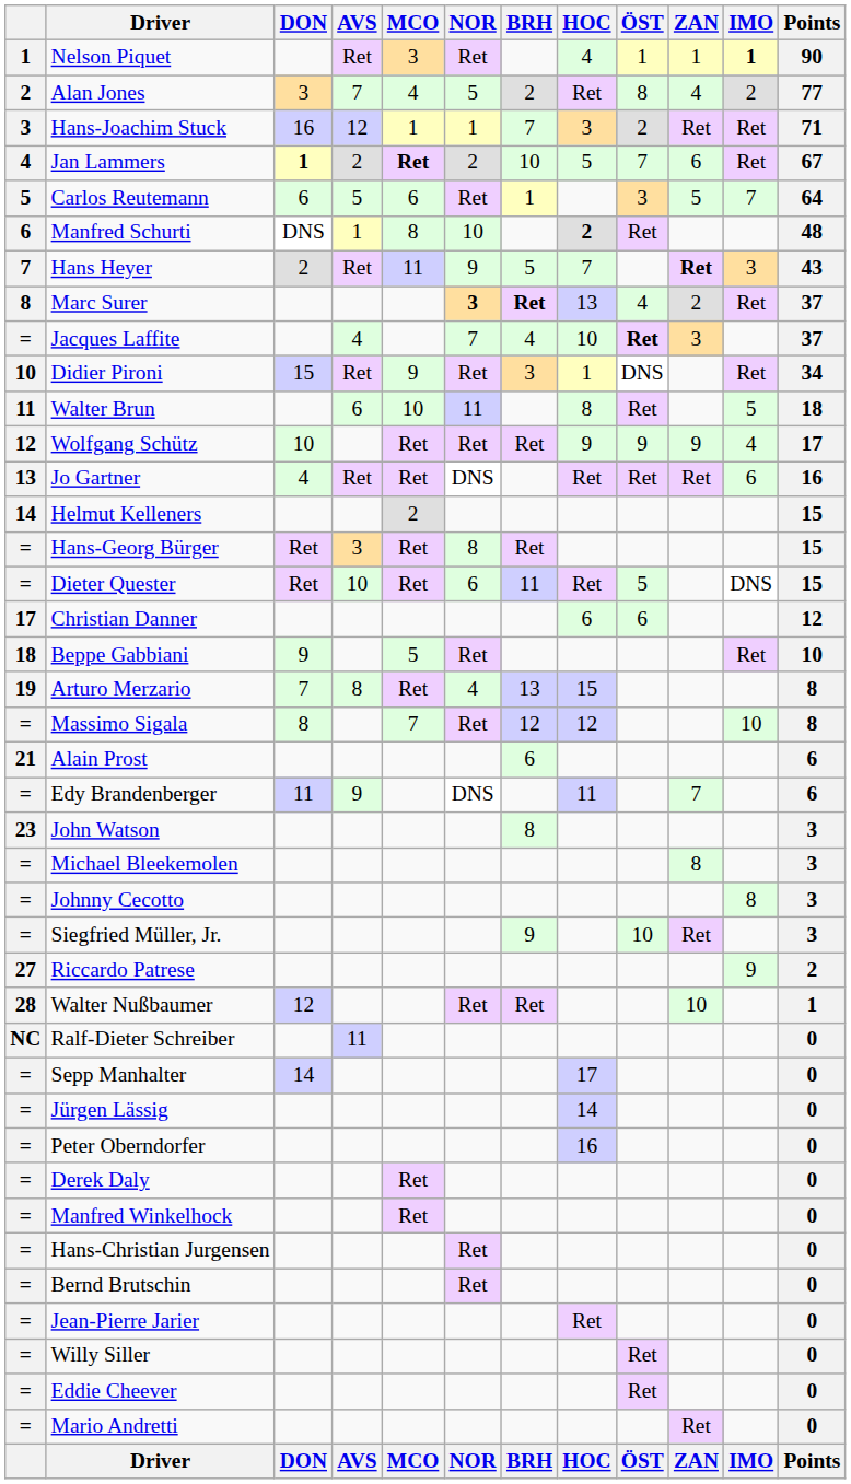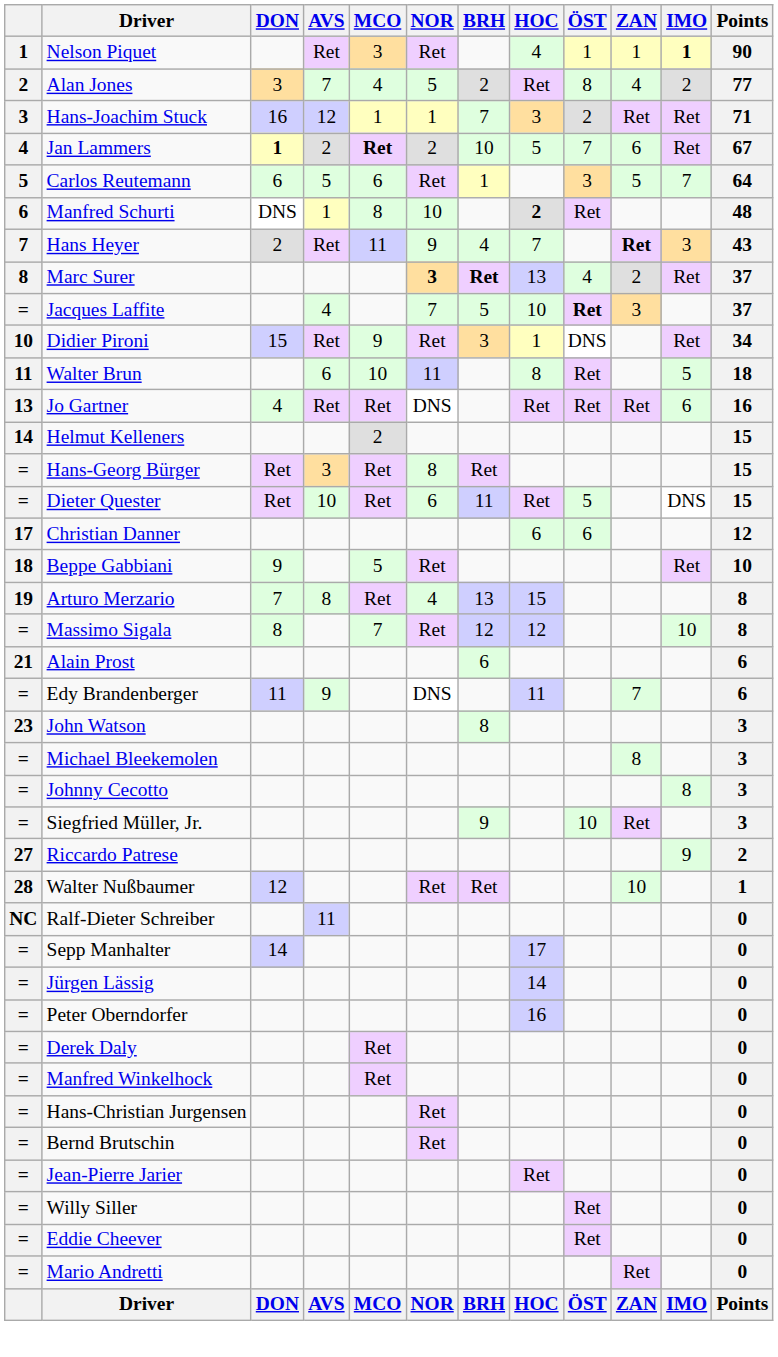 <table class="wikitable" style="font-size:85%; text-align:center">
 <tr style="background:#f9f9f9" valign="top">
 <th valign="middle"></th>
 <th valign="middle">Driver</th>
 <th><a href='#'>DON</a><br></th>
 <th><a href='#'>AVS</a><br></th>
 <th><a href='#'>MCO</a><br></th>
 <th><a href='#'>NOR</a><br></th>
 <th><a href='#'>BRH</a><br></th>
 <th><a href='#'>HOC</a><br></th>
 <th><a href='#'>ÖST</a><br></th>
 <th><a href='#'>ZAN</a><br></th>
 <th><a href='#'>IMO</a><br></th>
 <th valign="middle">Points</th>
 </tr>
 <tr>
 <th>1</th>
 <td align="left"> <a href='#'>Nelson Piquet</a></td>
 <td></td>
 <td style="background:#efcfff;">Ret</td>
 <td style="background:#ffdf9f;">3</td>
 <td style="background:#efcfff;">Ret</td>
 <td></td>
 <td style="background:#dfffdf;">4</td>
 <td style="background:#ffffbf;">1</td>
 <td style="background:#ffffbf;">1</td>
 <td style="background:#ffffbf;"><strong>1</strong></td>
 <th>90</th>
 </tr>
 <tr>
 <th>2</th>
 <td align="left"> <a href='#'>Alan Jones</a></td>
 <td style="background:#ffdf9f;">3</td>
 <td style="background:#dfffdf;">7</td>
 <td style="background:#dfffdf;">4</td>
 <td style="background:#dfffdf;">5</td>
 <td style="background:#dfdfdf;">2</td>
 <td style="background:#efcfff;">Ret</td>
 <td style="background:#dfffdf;">8</td>
 <td style="background:#dfffdf;">4</td>
 <td style="background:#dfdfdf;">2</td>
 <th>77</th>
 </tr>
 <tr>
 <th>3</th>
 <td align="left"> <a href='#'>Hans-Joachim Stuck</a></td>
 <td style="background:#cfcfff;">16</td>
 <td style="background:#cfcfff;">12</td>
 <td style="background:#ffffbf;">1</td>
 <td style="background:#ffffbf;">1</td>
 <td style="background:#dfffdf;">7</td>
 <td style="background:#ffdf9f;">3</td>
 <td style="background:#dfdfdf;">2</td>
 <td style="background:#efcfff;">Ret</td>
 <td style="background:#efcfff;">Ret</td>
 <th>71</th>
 </tr>
 <tr>
 <th>4</th>
 <td align="left"> <a href='#'>Jan Lammers</a></td>
 <td style="background:#ffffbf;"><strong>1</strong></td>
 <td style="background:#dfdfdf;">2</td>
 <td style="background:#efcfff;"><strong>Ret</strong></td>
 <td style="background:#dfdfdf;">2</td>
 <td style="background:#dfffdf;">10</td>
 <td style="background:#dfffdf;">5</td>
 <td style="background:#dfffdf;">7</td>
 <td style="background:#dfffdf;">6</td>
 <td style="background:#efcfff;">Ret</td>
 <th>67</th>
 </tr>
 <tr>
 <th>5</th>
 <td align="left"> <a href='#'>Carlos Reutemann</a></td>
 <td style="background:#dfffdf;">6</td>
 <td style="background:#dfffdf;">5</td>
 <td style="background:#dfffdf;">6</td>
 <td style="background:#efcfff;">Ret</td>
 <td style="background:#ffffbf;">1</td>
 <td></td>
 <td style="background:#ffdf9f;">3</td>
 <td style="background:#dfffdf;">5</td>
 <td style="background:#dfffdf;">7</td>
 <th>64</th>
 </tr>
 <tr>
 <th>6</th>
 <td align="left"> <a href='#'>Manfred Schurti</a></td>
 <td style="background:#ffffff;">DNS</td>
 <td style="background:#ffffbf;">1</td>
 <td style="background:#dfffdf;">8</td>
 <td style="background:#dfffdf;">10</td>
 <td></td>
 <td style="background:#dfdfdf;"><strong>2</strong></td>
 <td style="background:#efcfff;">Ret</td>
 <td></td>
 <td></td>
 <th>48</th>
 </tr>
 <tr>
 <th>7</th>
 <td align="left"> <a href='#'>Hans Heyer</a></td>
 <td style="background:#dfdfdf;">2</td>
 <td style="background:#efcfff;">Ret</td>
 <td style="background:#cfcfff;">11</td>
 <td style="background:#dfffdf;">9</td>
-<td style="background:#dfffdf;">5</td>
+<td style="background:#dfffdf;">4</td>
 <td style="background:#dfffdf;">7</td>
 <td></td>
 <td style="background:#efcfff;"><strong>Ret</strong></td>
 <td style="background:#ffdf9f;">3</td>
 <th>43</th>
 </tr>
 <tr>
 <th>8</th>
 <td align="left"> <a href='#'>Marc Surer</a></td>
 <td></td>
 <td></td>
 <td></td>
 <td style="background:#ffdf9f;"><strong>3</strong></td>
 <td style="background:#efcfff;"><strong>Ret</strong></td>
 <td style="background:#cfcfff;">13</td>
 <td style="background:#dfffdf;">4</td>
 <td style="background:#dfdfdf;">2</td>
 <td style="background:#efcfff;">Ret</td>
 <th>37</th>
 </tr>
 <tr>
 <th>=</th>
 <td align="left"> <a href='#'>Jacques Laffite</a></td>
 <td></td>
 <td style="background:#dfffdf;">4</td>
 <td></td>
 <td style="background:#dfffdf;">7</td>
-<td style="background:#dfffdf;">4</td>
+<td style="background:#dfffdf;">5</td>
 <td style="background:#dfffdf;">10</td>
 <td style="background:#efcfff;"><strong>Ret</strong></td>
 <td style="background:#ffdf9f;">3</td>
 <td></td>
 <th>37</th>
 </tr>
 <tr>
 <th>10</th>
 <td align="left"> <a href='#'>Didier Pironi</a></td>
 <td style="background:#cfcfff;">15</td>
 <td style="background:#efcfff;">Ret</td>
 <td style="background:#dfffdf;">9</td>
 <td style="background:#efcfff;">Ret</td>
 <td style="background:#ffdf9f;">3</td>
 <td style="background:#ffffbf;">1</td>
 <td style="background:#ffffff;">DNS</td>
 <td></td>
 <td style="background:#efcfff;">Ret</td>
 <th>34</th>
 </tr>
 <tr>
 <th>11</th>
 <td align="left"> <a href='#'>Walter Brun</a></td>
 <td></td>
 <td style="background:#dfffdf;">6</td>
 <td style="background:#dfffdf;">10</td>
 <td style="background:#cfcfff;">11</td>
 <td></td>
 <td style="background:#dfffdf;">8</td>
 <td style="background:#efcfff;">Ret</td>
 <td></td>
 <td style="background:#dfffdf;">5</td>
 <th>18</th>
-</tr>
-<tr>
-<th>12</th>
-<td align="left"> <a href='#'>Wolfgang Schütz</a></td>
-<td style="background:#dfffdf;">10</td>
-<td></td>
-<td style="background:#efcfff;">Ret</td>
-<td style="background:#efcfff;">Ret</td>
-<td style="background:#efcfff;">Ret</td>
-<td style="background:#dfffdf;">9</td>
-<td style="background:#dfffdf;">9</td>
-<td style="background:#dfffdf;">9</td>
-<td style="background:#dfffdf;">4</td>
-<th>17</th>
 </tr>
 <tr>
 <th>13</th>
 <td align="left"> <a href='#'>Jo Gartner</a></td>
 <td style="background:#dfffdf;">4</td>
 <td style="background:#efcfff;">Ret</td>
 <td style="background:#efcfff;">Ret</td>
 <td style="background:#ffffff;">DNS</td>
 <td></td>
 <td style="background:#efcfff;">Ret</td>
 <td style="background:#efcfff;">Ret</td>
 <td style="background:#efcfff;">Ret</td>
 <td style="background:#dfffdf;">6</td>
 <th>16</th>
 </tr>
 <tr>
 <th>14</th>
 <td align="left"> <a href='#'>Helmut Kelleners</a></td>
 <td></td>
 <td></td>
 <td style="background:#dfdfdf;">2</td>
 <td></td>
 <td></td>
 <td></td>
 <td></td>
 <td></td>
 <td></td>
 <th>15</th>
 </tr>
 <tr>
 <th>=</th>
 <td align="left"> <a href='#'>Hans-Georg Bürger</a></td>
 <td style="background:#efcfff;">Ret</td>
 <td style="background:#ffdf9f;">3</td>
 <td style="background:#efcfff;">Ret</td>
 <td style="background:#dfffdf;">8</td>
 <td style="background:#efcfff;">Ret</td>
 <td></td>
 <td></td>
 <td></td>
 <td></td>
 <th>15</th>
 </tr>
 <tr>
 <th>=</th>
 <td align="left"> <a href='#'>Dieter Quester</a></td>
 <td style="background:#efcfff;">Ret</td>
 <td style="background:#dfffdf;">10</td>
 <td style="background:#efcfff;">Ret</td>
 <td style="background:#dfffdf;">6</td>
 <td style="background:#cfcfff;">11</td>
 <td style="background:#efcfff;">Ret</td>
 <td style="background:#dfffdf;">5</td>
 <td></td>
 <td style="background:#ffffff;">DNS</td>
 <th>15</th>
 </tr>
 <tr>
 <th>17</th>
 <td align="left"> <a href='#'>Christian Danner</a></td>
 <td></td>
 <td></td>
 <td></td>
 <td></td>
 <td></td>
 <td style="background:#dfffdf;">6</td>
 <td style="background:#dfffdf;">6</td>
 <td></td>
 <td></td>
 <th>12</th>
 </tr>
 <tr>
 <th>18</th>
 <td align="left"> <a href='#'>Beppe Gabbiani</a></td>
 <td style="background:#dfffdf;">9</td>
 <td></td>
 <td style="background:#dfffdf;">5</td>
 <td style="background:#efcfff;">Ret</td>
 <td></td>
 <td></td>
 <td></td>
 <td></td>
 <td style="background:#efcfff;">Ret</td>
 <th>10</th>
 </tr>
 <tr>
 <th>19</th>
 <td align="left"> <a href='#'>Arturo Merzario</a></td>
 <td style="background:#dfffdf;">7</td>
 <td style="background:#dfffdf;">8</td>
 <td style="background:#efcfff;">Ret</td>
 <td style="background:#dfffdf;">4</td>
 <td style="background:#cfcfff;">13</td>
 <td style="background:#cfcfff;">15</td>
 <td></td>
 <td></td>
 <td></td>
 <th>8</th>
 </tr>
 <tr>
 <th>=</th>
 <td align="left"> <a href='#'>Massimo Sigala</a></td>
 <td style="background:#dfffdf;">8</td>
 <td></td>
 <td style="background:#dfffdf;">7</td>
 <td style="background:#efcfff;">Ret</td>
 <td style="background:#cfcfff;">12</td>
 <td style="background:#cfcfff;">12</td>
 <td></td>
 <td></td>
 <td style="background:#dfffdf;">10</td>
 <th>8</th>
 </tr>
 <tr>
 <th>21</th>
 <td align="left"> <a href='#'>Alain Prost</a></td>
 <td></td>
 <td></td>
 <td></td>
 <td></td>
 <td style="background:#dfffdf;">6</td>
 <td></td>
 <td></td>
 <td></td>
 <td></td>
 <th>6</th>
 </tr>
 <tr>
 <th>=</th>
 <td align="left"> Edy Brandenberger</td>
 <td style="background:#cfcfff;">11</td>
 <td style="background:#dfffdf;">9</td>
 <td></td>
 <td style="background:#ffffff;">DNS</td>
 <td></td>
 <td style="background:#cfcfff;">11</td>
 <td></td>
 <td style="background:#dfffdf;">7</td>
 <td></td>
 <th>6</th>
 </tr>
 <tr>
 <th>23</th>
 <td align="left"> <a href='#'>John Watson</a></td>
 <td></td>
 <td></td>
 <td></td>
 <td></td>
 <td style="background:#dfffdf;">8</td>
 <td></td>
 <td></td>
 <td></td>
 <td></td>
 <th>3</th>
 </tr>
 <tr>
 <th>=</th>
 <td align="left"> <a href='#'>Michael Bleekemolen</a></td>
 <td></td>
 <td></td>
 <td></td>
 <td></td>
 <td></td>
 <td></td>
 <td></td>
 <td style="background:#dfffdf;">8</td>
 <td></td>
 <th>3</th>
 </tr>
 <tr>
 <th>=</th>
 <td align="left"> <a href='#'>Johnny Cecotto</a></td>
 <td></td>
 <td></td>
 <td></td>
 <td></td>
 <td></td>
 <td></td>
 <td></td>
 <td></td>
 <td style="background:#dfffdf;">8</td>
 <th>3</th>
 </tr>
 <tr>
 <th>=</th>
 <td align="left"> Siegfried Müller, Jr.</td>
 <td></td>
 <td></td>
 <td></td>
 <td></td>
 <td style="background:#dfffdf;">9</td>
 <td></td>
 <td style="background:#dfffdf;">10</td>
 <td style="background:#efcfff;">Ret</td>
 <td></td>
 <th>3</th>
 </tr>
 <tr>
 <th>27</th>
 <td align="left"> <a href='#'>Riccardo Patrese</a></td>
 <td></td>
 <td></td>
 <td></td>
 <td></td>
 <td></td>
 <td></td>
 <td></td>
 <td></td>
 <td style="background:#dfffdf;">9</td>
 <th>2</th>
 </tr>
 <tr>
 <th>28</th>
 <td align="left"> Walter Nußbaumer</td>
 <td style="background:#cfcfff;">12</td>
 <td></td>
 <td></td>
 <td style="background:#efcfff;">Ret</td>
 <td style="background:#efcfff;">Ret</td>
 <td></td>
 <td></td>
 <td style="background:#dfffdf;">10</td>
 <td></td>
 <th>1</th>
 </tr>
 <tr>
 <th>NC</th>
 <td align="left"> Ralf-Dieter Schreiber</td>
 <td></td>
 <td style="background:#cfcfff;">11</td>
 <td></td>
 <td></td>
 <td></td>
 <td></td>
 <td></td>
 <td></td>
 <td></td>
 <th>0</th>
 </tr>
 <tr>
 <th>=</th>
 <td align="left"> Sepp Manhalter</td>
 <td style="background:#cfcfff;">14</td>
 <td></td>
 <td></td>
 <td></td>
 <td></td>
 <td style="background:#cfcfff;">17</td>
 <td></td>
 <td></td>
 <td></td>
 <th>0</th>
 </tr>
 <tr>
 <th>=</th>
 <td align="left"> <a href='#'>Jürgen Lässig</a></td>
 <td></td>
 <td></td>
 <td></td>
 <td></td>
 <td></td>
 <td style="background:#cfcfff;">14</td>
 <td></td>
 <td></td>
 <td></td>
 <th>0</th>
 </tr>
 <tr>
 <th>=</th>
 <td align="left"> Peter Oberndorfer</td>
 <td></td>
 <td></td>
 <td></td>
 <td></td>
 <td></td>
 <td style="background:#cfcfff;">16</td>
 <td></td>
 <td></td>
 <td></td>
 <th>0</th>
 </tr>
 <tr>
 <th>=</th>
 <td align="left"> <a href='#'>Derek Daly</a></td>
 <td></td>
 <td></td>
 <td style="background:#efcfff;">Ret</td>
 <td></td>
 <td></td>
 <td></td>
 <td></td>
 <td></td>
 <td></td>
 <th>0</th>
 </tr>
 <tr>
 <th>=</th>
 <td align="left"> <a href='#'>Manfred Winkelhock</a></td>
 <td></td>
 <td></td>
 <td style="background:#efcfff;">Ret</td>
 <td></td>
 <td></td>
 <td></td>
 <td></td>
 <td></td>
 <td></td>
 <th>0</th>
 </tr>
 <tr>
 <th>=</th>
 <td align="left"> Hans-Christian Jurgensen</td>
 <td></td>
 <td></td>
 <td></td>
 <td style="background:#efcfff;">Ret</td>
 <td></td>
 <td></td>
 <td></td>
 <td></td>
 <td></td>
 <th>0</th>
 </tr>
 <tr>
 <th>=</th>
 <td align="left"> Bernd Brutschin</td>
 <td></td>
 <td></td>
 <td></td>
 <td style="background:#efcfff;">Ret</td>
 <td></td>
 <td></td>
 <td></td>
 <td></td>
 <td></td>
 <th>0</th>
 </tr>
 <tr>
 <th>=</th>
 <td align="left"> <a href='#'>Jean-Pierre Jarier</a></td>
 <td></td>
 <td></td>
 <td></td>
 <td></td>
 <td></td>
 <td style="background:#efcfff;">Ret</td>
 <td></td>
 <td></td>
 <td></td>
 <th>0</th>
 </tr>
 <tr>
 <th>=</th>
 <td align="left"> Willy Siller</td>
 <td></td>
 <td></td>
 <td></td>
 <td></td>
 <td></td>
 <td></td>
 <td style="background:#efcfff;">Ret</td>
 <td></td>
 <td></td>
 <th>0</th>
 </tr>
 <tr>
 <th>=</th>
 <td align="left"> <a href='#'>Eddie Cheever</a></td>
 <td></td>
 <td></td>
 <td></td>
 <td></td>
 <td></td>
 <td></td>
 <td style="background:#efcfff;">Ret</td>
 <td></td>
 <td></td>
 <th>0</th>
 </tr>
 <tr>
 <th>=</th>
 <td align="left"> <a href='#'>Mario Andretti</a></td>
 <td></td>
 <td></td>
 <td></td>
 <td></td>
 <td></td>
 <td></td>
 <td></td>
 <td style="background:#efcfff;">Ret</td>
 <td></td>
 <th>0</th>
 </tr>
 <tr style="background:#f9f9f9" valign="top">
 <th valign="middle"></th>
 <th valign="middle">Driver</th>
 <th><a href='#'>DON</a><br></th>
 <th><a href='#'>AVS</a><br></th>
 <th><a href='#'>MCO</a><br></th>
 <th><a href='#'>NOR</a><br></th>
 <th><a href='#'>BRH</a><br></th>
 <th><a href='#'>HOC</a><br></th>
 <th><a href='#'>ÖST</a><br></th>
 <th><a href='#'>ZAN</a><br></th>
 <th><a href='#'>IMO</a><br></th>
 <th valign="middle">Points</th>
 </tr>
 </table>
